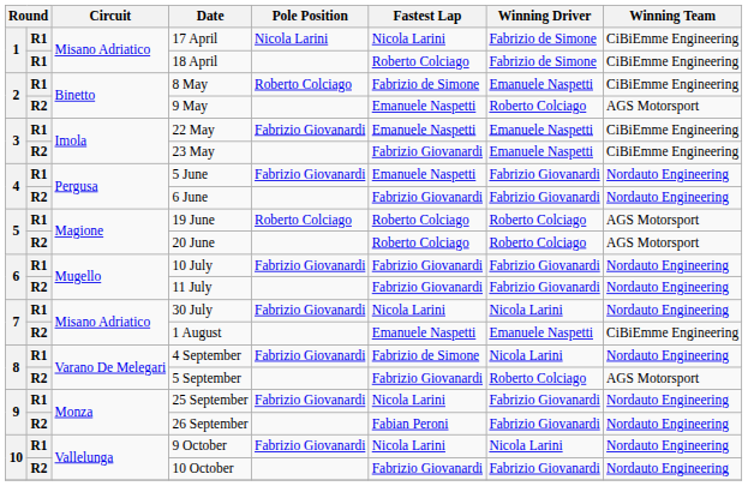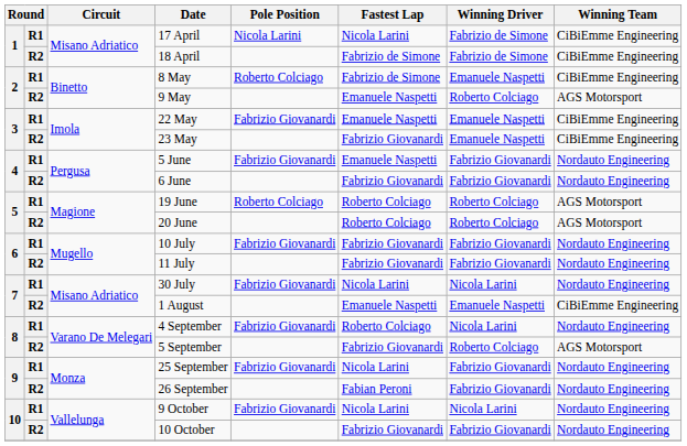 <table class="wikitable" style="font-size: 85%">
 <tr>
 <th colspan=2>Round</th>
 <th>Circuit</th>
 <th>Date</th>
 <th>Pole Position</th>
 <th>Fastest Lap</th>
 <th>Winning Driver</th>
 <th>Winning Team</th>
 </tr>
 <tr>
 <th rowspan=2>1</th>
 <th>R1</th>
 <td rowspan=2> <a href='#'>Misano Adriatico</a></td>
 <td>17 April</td>
 <td> <a href='#'>Nicola Larini</a></td>
 <td> <a href='#'>Nicola Larini</a></td>
 <td> <a href='#'>Fabrizio de Simone</a></td>
 <td> CiBiEmme Engineering</td>
 </tr>
 <tr>
-<th>R1</th>
+<th>R2</th>
 <td>18 April</td>
 <td></td>
-<td> <a href='#'>Roberto Colciago</a></td>
+<td> <a href='#'>Fabrizio de Simone</a></td>
 <td> <a href='#'>Fabrizio de Simone</a></td>
 <td> CiBiEmme Engineering</td>
 </tr>
 <tr>
 <th rowspan=2>2</th>
 <th>R1</th>
 <td rowspan=2> <a href='#'>Binetto</a></td>
 <td>8 May</td>
 <td> <a href='#'>Roberto Colciago</a></td>
 <td> <a href='#'>Fabrizio de Simone</a></td>
 <td> <a href='#'>Emanuele Naspetti</a></td>
 <td> CiBiEmme Engineering</td>
 </tr>
 <tr>
 <th>R2</th>
 <td>9 May</td>
 <td></td>
 <td> <a href='#'>Emanuele Naspetti</a></td>
 <td> <a href='#'>Roberto Colciago</a></td>
 <td> AGS Motorsport</td>
 </tr>
 <tr>
 <th rowspan=2>3</th>
 <th>R1</th>
 <td rowspan=2> <a href='#'>Imola</a></td>
 <td>22 May</td>
 <td> <a href='#'>Fabrizio Giovanardi</a></td>
 <td> <a href='#'>Emanuele Naspetti</a></td>
 <td> <a href='#'>Emanuele Naspetti</a></td>
 <td> CiBiEmme Engineering</td>
 </tr>
 <tr>
 <th>R2</th>
 <td>23 May</td>
 <td></td>
 <td> <a href='#'>Fabrizio Giovanardi</a></td>
 <td> <a href='#'>Emanuele Naspetti</a></td>
 <td> CiBiEmme Engineering</td>
 </tr>
 <tr>
 <th rowspan=2>4</th>
 <th>R1</th>
 <td rowspan=2> <a href='#'>Pergusa</a></td>
 <td>5 June</td>
 <td> <a href='#'>Fabrizio Giovanardi</a></td>
 <td> <a href='#'>Emanuele Naspetti</a></td>
 <td> <a href='#'>Fabrizio Giovanardi</a></td>
 <td> <a href='#'>Nordauto Engineering</a></td>
 </tr>
 <tr>
 <th>R2</th>
 <td>6 June</td>
 <td></td>
 <td> <a href='#'>Fabrizio Giovanardi</a></td>
 <td> <a href='#'>Fabrizio Giovanardi</a></td>
 <td> <a href='#'>Nordauto Engineering</a></td>
 </tr>
 <tr>
 <th rowspan=2>5</th>
 <th>R1</th>
 <td rowspan=2> <a href='#'>Magione</a></td>
 <td>19 June</td>
 <td> <a href='#'>Roberto Colciago</a></td>
 <td> <a href='#'>Roberto Colciago</a></td>
 <td> <a href='#'>Roberto Colciago</a></td>
 <td> AGS Motorsport</td>
 </tr>
 <tr>
 <th>R2</th>
 <td>20 June</td>
 <td></td>
 <td> <a href='#'>Roberto Colciago</a></td>
 <td> <a href='#'>Roberto Colciago</a></td>
 <td> AGS Motorsport</td>
 </tr>
 <tr>
 <th rowspan=2>6</th>
 <th>R1</th>
 <td rowspan=2> <a href='#'>Mugello</a></td>
 <td>10 July</td>
 <td> <a href='#'>Fabrizio Giovanardi</a></td>
 <td> <a href='#'>Fabrizio Giovanardi</a></td>
 <td> <a href='#'>Fabrizio Giovanardi</a></td>
 <td> <a href='#'>Nordauto Engineering</a></td>
 </tr>
 <tr>
 <th>R2</th>
 <td>11 July</td>
 <td></td>
 <td> <a href='#'>Fabrizio Giovanardi</a></td>
 <td> <a href='#'>Fabrizio Giovanardi</a></td>
 <td> <a href='#'>Nordauto Engineering</a></td>
 </tr>
 <tr>
 <th rowspan=2>7</th>
 <th>R1</th>
 <td rowspan=2> <a href='#'>Misano Adriatico</a></td>
 <td>30 July</td>
 <td> <a href='#'>Fabrizio Giovanardi</a></td>
 <td> <a href='#'>Nicola Larini</a></td>
 <td> <a href='#'>Nicola Larini</a></td>
 <td> <a href='#'>Nordauto Engineering</a></td>
 </tr>
 <tr>
 <th>R2</th>
 <td>1 August</td>
 <td></td>
 <td> <a href='#'>Emanuele Naspetti</a></td>
 <td> <a href='#'>Emanuele Naspetti</a></td>
 <td> CiBiEmme Engineering</td>
 </tr>
 <tr>
 <th rowspan=2>8</th>
 <th>R1</th>
 <td rowspan=2> <a href='#'>Varano De Melegari</a></td>
 <td>4 September</td>
 <td> <a href='#'>Fabrizio Giovanardi</a></td>
-<td> <a href='#'>Fabrizio de Simone</a></td>
+<td> <a href='#'>Roberto Colciago</a></td>
 <td> <a href='#'>Nicola Larini</a></td>
 <td> <a href='#'>Nordauto Engineering</a></td>
 </tr>
 <tr>
 <th>R2</th>
 <td>5 September</td>
 <td></td>
 <td> <a href='#'>Fabrizio Giovanardi</a></td>
 <td> <a href='#'>Roberto Colciago</a></td>
 <td> AGS Motorsport</td>
 </tr>
 <tr>
 <th rowspan=2>9</th>
 <th>R1</th>
 <td rowspan=2> <a href='#'>Monza</a></td>
 <td>25 September</td>
 <td> <a href='#'>Fabrizio Giovanardi</a></td>
 <td> <a href='#'>Nicola Larini</a></td>
 <td> <a href='#'>Fabrizio Giovanardi</a></td>
 <td> <a href='#'>Nordauto Engineering</a></td>
 </tr>
 <tr>
 <th>R2</th>
 <td>26 September</td>
 <td></td>
 <td> <a href='#'>Fabian Peroni</a></td>
 <td> <a href='#'>Fabrizio Giovanardi</a></td>
 <td> <a href='#'>Nordauto Engineering</a></td>
 </tr>
 <tr>
 <th rowspan=2>10</th>
 <th>R1</th>
 <td rowspan=2> <a href='#'>Vallelunga</a></td>
 <td>9 October</td>
 <td> <a href='#'>Fabrizio Giovanardi</a></td>
 <td> <a href='#'>Nicola Larini</a></td>
 <td> <a href='#'>Nicola Larini</a></td>
 <td> <a href='#'>Nordauto Engineering</a></td>
 </tr>
 <tr>
 <th>R2</th>
 <td>10 October</td>
 <td></td>
 <td> <a href='#'>Fabrizio Giovanardi</a></td>
 <td> <a href='#'>Fabrizio Giovanardi</a></td>
 <td> <a href='#'>Nordauto Engineering</a></td>
 </tr>
 <tr>
 </tr>
 </table>
